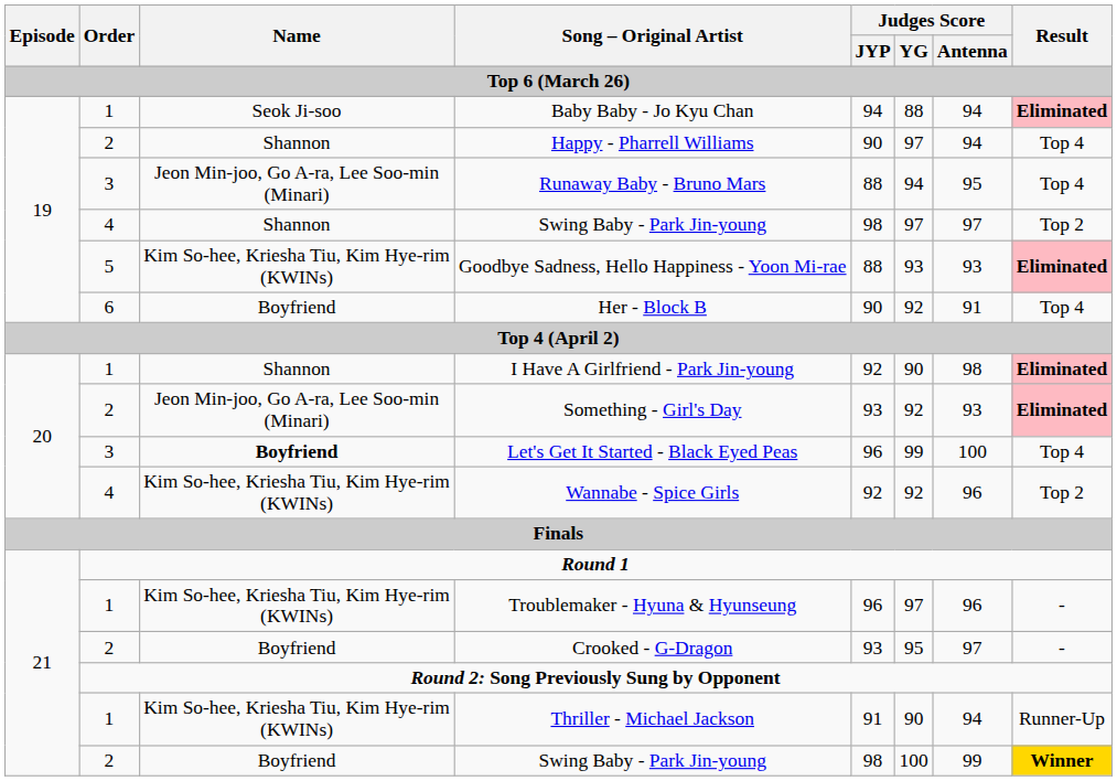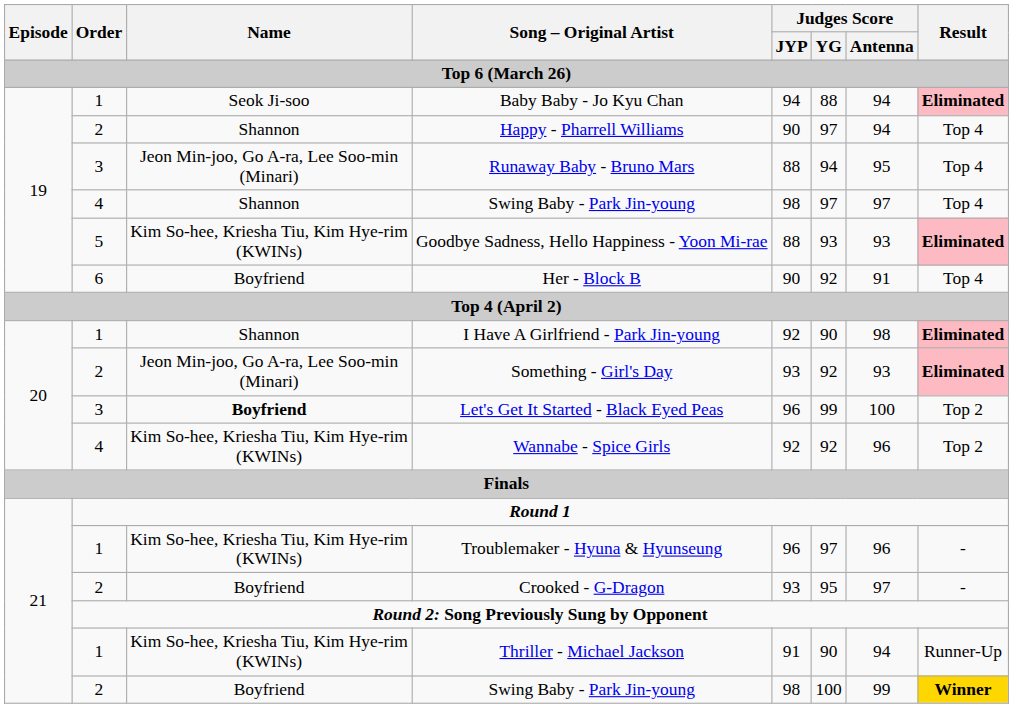 <table class="wikitable" style="text-align: center;">
 <tr>
 <th rowspan="2">Episode</th>
 <th rowspan="2">Order</th>
 <th rowspan="2">Name</th>
 <th rowspan="2">Song – Original Artist</th>
 <th colspan="3">Judges Score</th>
 <th rowspan="2">Result</th>
 </tr>
 <tr>
 <th>JYP</th>
 <th>YG</th>
 <th>Antenna</th>
 </tr>
 <tr>
 <td colspan="8" style="background:#ccc; text-align:center;"><strong>Top 6 (March 26)</strong></td>
 </tr>
 <tr>
 <td rowspan="6">19</td>
 <td>1</td>
 <td>Seok Ji-soo</td>
 <td>Baby Baby - Jo Kyu Chan</td>
 <td>94</td>
 <td>88</td>
 <td>94</td>
 <td bgcolor="#febac2"><span><strong>Eliminated</strong></span></td>
 </tr>
 <tr>
 <td>2</td>
 <td>Shannon</td>
 <td><a href='#'>Happy</a> - <a href='#'>Pharrell Williams</a></td>
 <td>90</td>
 <td>97</td>
 <td>94</td>
 <td>Top 4</td>
 </tr>
 <tr>
 <td>3</td>
 <td>Jeon Min-joo, Go A-ra, Lee Soo-min<br>(Minari)</td>
 <td><a href='#'>Runaway Baby</a> - <a href='#'>Bruno Mars</a></td>
 <td>88</td>
 <td>94</td>
 <td>95</td>
 <td>Top 4</td>
 </tr>
 <tr>
 <td>4</td>
 <td>Shannon</td>
 <td>Swing Baby - <a href='#'>Park Jin-young</a></td>
 <td>98</td>
 <td>97</td>
 <td>97</td>
-<td>Top 2</td>
+<td>Top 4</td>
 </tr>
 <tr>
 <td>5</td>
 <td>Kim So-hee, Kriesha Tiu, Kim Hye-rim<br>(KWINs)</td>
 <td>Goodbye Sadness, Hello Happiness - <a href='#'>Yoon Mi-rae</a></td>
 <td>88</td>
 <td>93</td>
 <td>93</td>
 <td bgcolor="#febac2"><span><strong>Eliminated</strong></span></td>
 </tr>
 <tr>
 <td>6</td>
 <td>Boyfriend</td>
 <td>Her - <a href='#'>Block B</a></td>
 <td>90</td>
 <td>92</td>
 <td>91</td>
 <td>Top 4</td>
 </tr>
 <tr>
 <td colspan="8" style="background:#ccc; text-align:center;"><strong>Top 4 (April 2)</strong></td>
 </tr>
 <tr>
 <td rowspan="4">20</td>
 <td>1</td>
 <td>Shannon</td>
 <td>I Have A Girlfriend - <a href='#'>Park Jin-young</a></td>
 <td>92</td>
 <td>90</td>
 <td>98</td>
 <td bgcolor="#febac2"><span><strong>Eliminated</strong></span></td>
 </tr>
 <tr>
 <td>2</td>
 <td>Jeon Min-joo, Go A-ra, Lee Soo-min<br>(Minari)</td>
 <td>Something - <a href='#'>Girl's Day</a></td>
 <td>93</td>
 <td>92</td>
 <td>93</td>
 <td bgcolor="#febac2"><span><strong>Eliminated</strong></span></td>
 </tr>
 <tr>
 <td>3</td>
 <td><strong>Boyfriend</strong></td>
 <td><a href='#'>Let's Get It Started</a> - <a href='#'>Black Eyed Peas</a></td>
 <td>96</td>
 <td>99</td>
 <td>100</td>
-<td>Top 4</td>
+<td>Top 2</td>
 </tr>
 <tr>
 <td>4</td>
 <td>Kim So-hee, Kriesha Tiu, Kim Hye-rim<br>(KWINs)</td>
 <td><a href='#'>Wannabe</a> - <a href='#'>Spice Girls</a></td>
 <td>92</td>
 <td>92</td>
 <td>96</td>
 <td>Top 2</td>
 </tr>
 <tr>
 <td colspan="8" style="background:#ccc; text-align:center;"><strong>Finals</strong></td>
 </tr>
 <tr>
 <td rowspan="6">21</td>
 <td colspan="7"><strong><em>Round 1</em></strong></td>
 </tr>
 <tr>
 <td>1</td>
 <td>Kim So-hee, Kriesha Tiu, Kim Hye-rim<br>(KWINs)</td>
 <td>Troublemaker - <a href='#'>Hyuna</a> & <a href='#'>Hyunseung</a></td>
 <td>96</td>
 <td>97</td>
 <td>96</td>
 <td>-</td>
 </tr>
 <tr>
 <td>2</td>
 <td>Boyfriend</td>
 <td>Crooked - <a href='#'>G-Dragon</a></td>
 <td>93</td>
 <td>95</td>
 <td>97</td>
 <td>-</td>
 </tr>
 <tr>
 <td colspan="7"><strong><em>Round 2:</em></strong> <strong>Song Previously Sung by Opponent</strong></td>
 </tr>
 <tr>
 <td>1</td>
 <td>Kim So-hee, Kriesha Tiu, Kim Hye-rim<br>(KWINs)</td>
 <td><a href='#'>Thriller</a> - <a href='#'>Michael Jackson</a></td>
 <td>91</td>
 <td>90</td>
 <td>94</td>
 <td>Runner-Up</td>
 </tr>
 <tr>
 <td>2</td>
 <td>Boyfriend</td>
 <td>Swing Baby - <a href='#'>Park Jin-young</a></td>
 <td>98</td>
 <td>100</td>
 <td>99</td>
 <td bgcolor="Gold"><strong>Winner</strong></td>
 </tr>
 </table>
